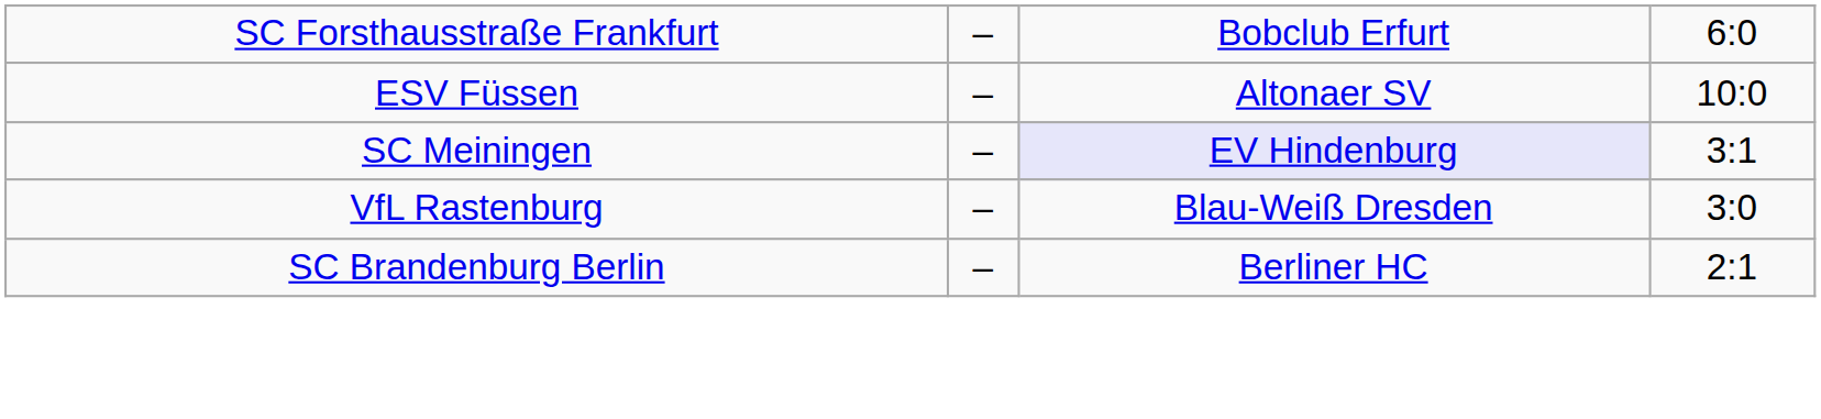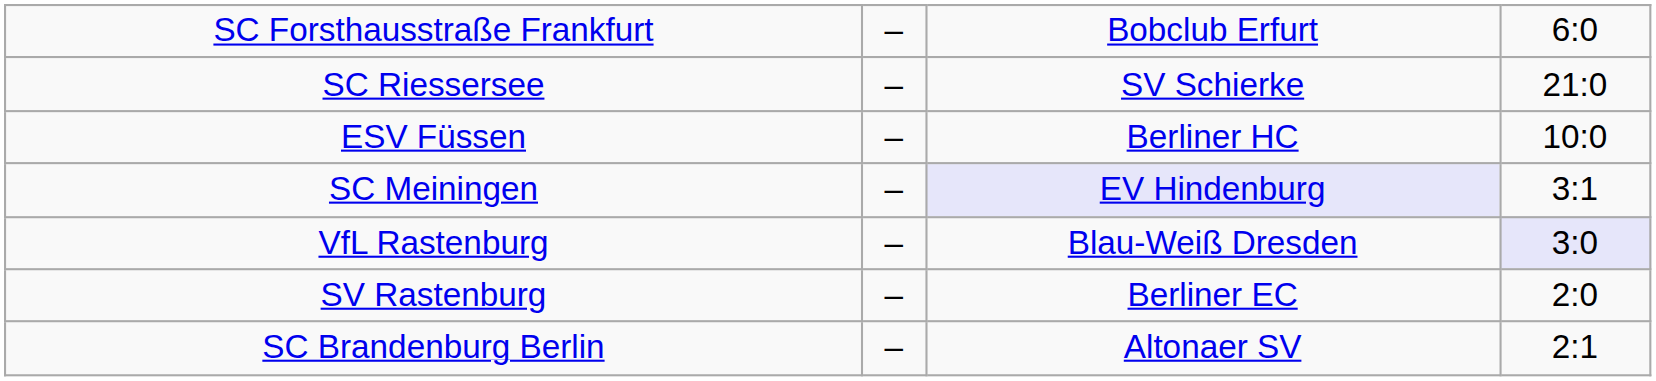 <table class="wikitable" width="50%">
 <tr align="center">
 <td><a href='#'> SC Forsthausstraße Frankfurt</a></td>
 <td>–</td>
 <td><a href='#'>Bobclub Erfurt</a></td>
 <td>6:0</td>
 </tr>
 <tr align="center">
+<td><a href='#'>SC Riessersee</a></td>
+<td>–</td>
+<td><a href='#'>SV Schierke</a></td>
+<td>21:0</td>
+</tr>
+<tr align="center">
 <td><a href='#'> ESV Füssen</a></td>
 <td>–</td>
-<td><a href='#'>Altonaer SV</a></td>
+<td><a href='#'>Berliner HC</a></td>
 <td>10:0</td>
 </tr>
 <tr align="center">
 <td><a href='#'>SC Meiningen</a></td>
 <td>–</td>
 <td style="background: lavender;"><a href='#'>EV Hindenburg</a></td>
 <td>3:1</td>
 </tr>
 <tr align="center">
 <td><a href='#'>VfL Rastenburg</a></td>
 <td>–</td>
 <td><a href='#'> Blau-Weiß Dresden</a></td>
-<td>3:0</td>
+<td style="background: lavender;">3:0</td>
+</tr>
+<tr align="center">
+<td><a href='#'>SV Rastenburg</a></td>
+<td>–</td>
+<td><a href='#'>Berliner EC</a></td>
+<td>2:0</td>
 </tr>
 <tr align="center">
 <td><a href='#'> SC Brandenburg Berlin</a></td>
 <td>–</td>
-<td><a href='#'>Berliner HC</a></td>
+<td><a href='#'>Altonaer SV</a></td>
 <td>2:1</td>
 </tr>
 </table>
